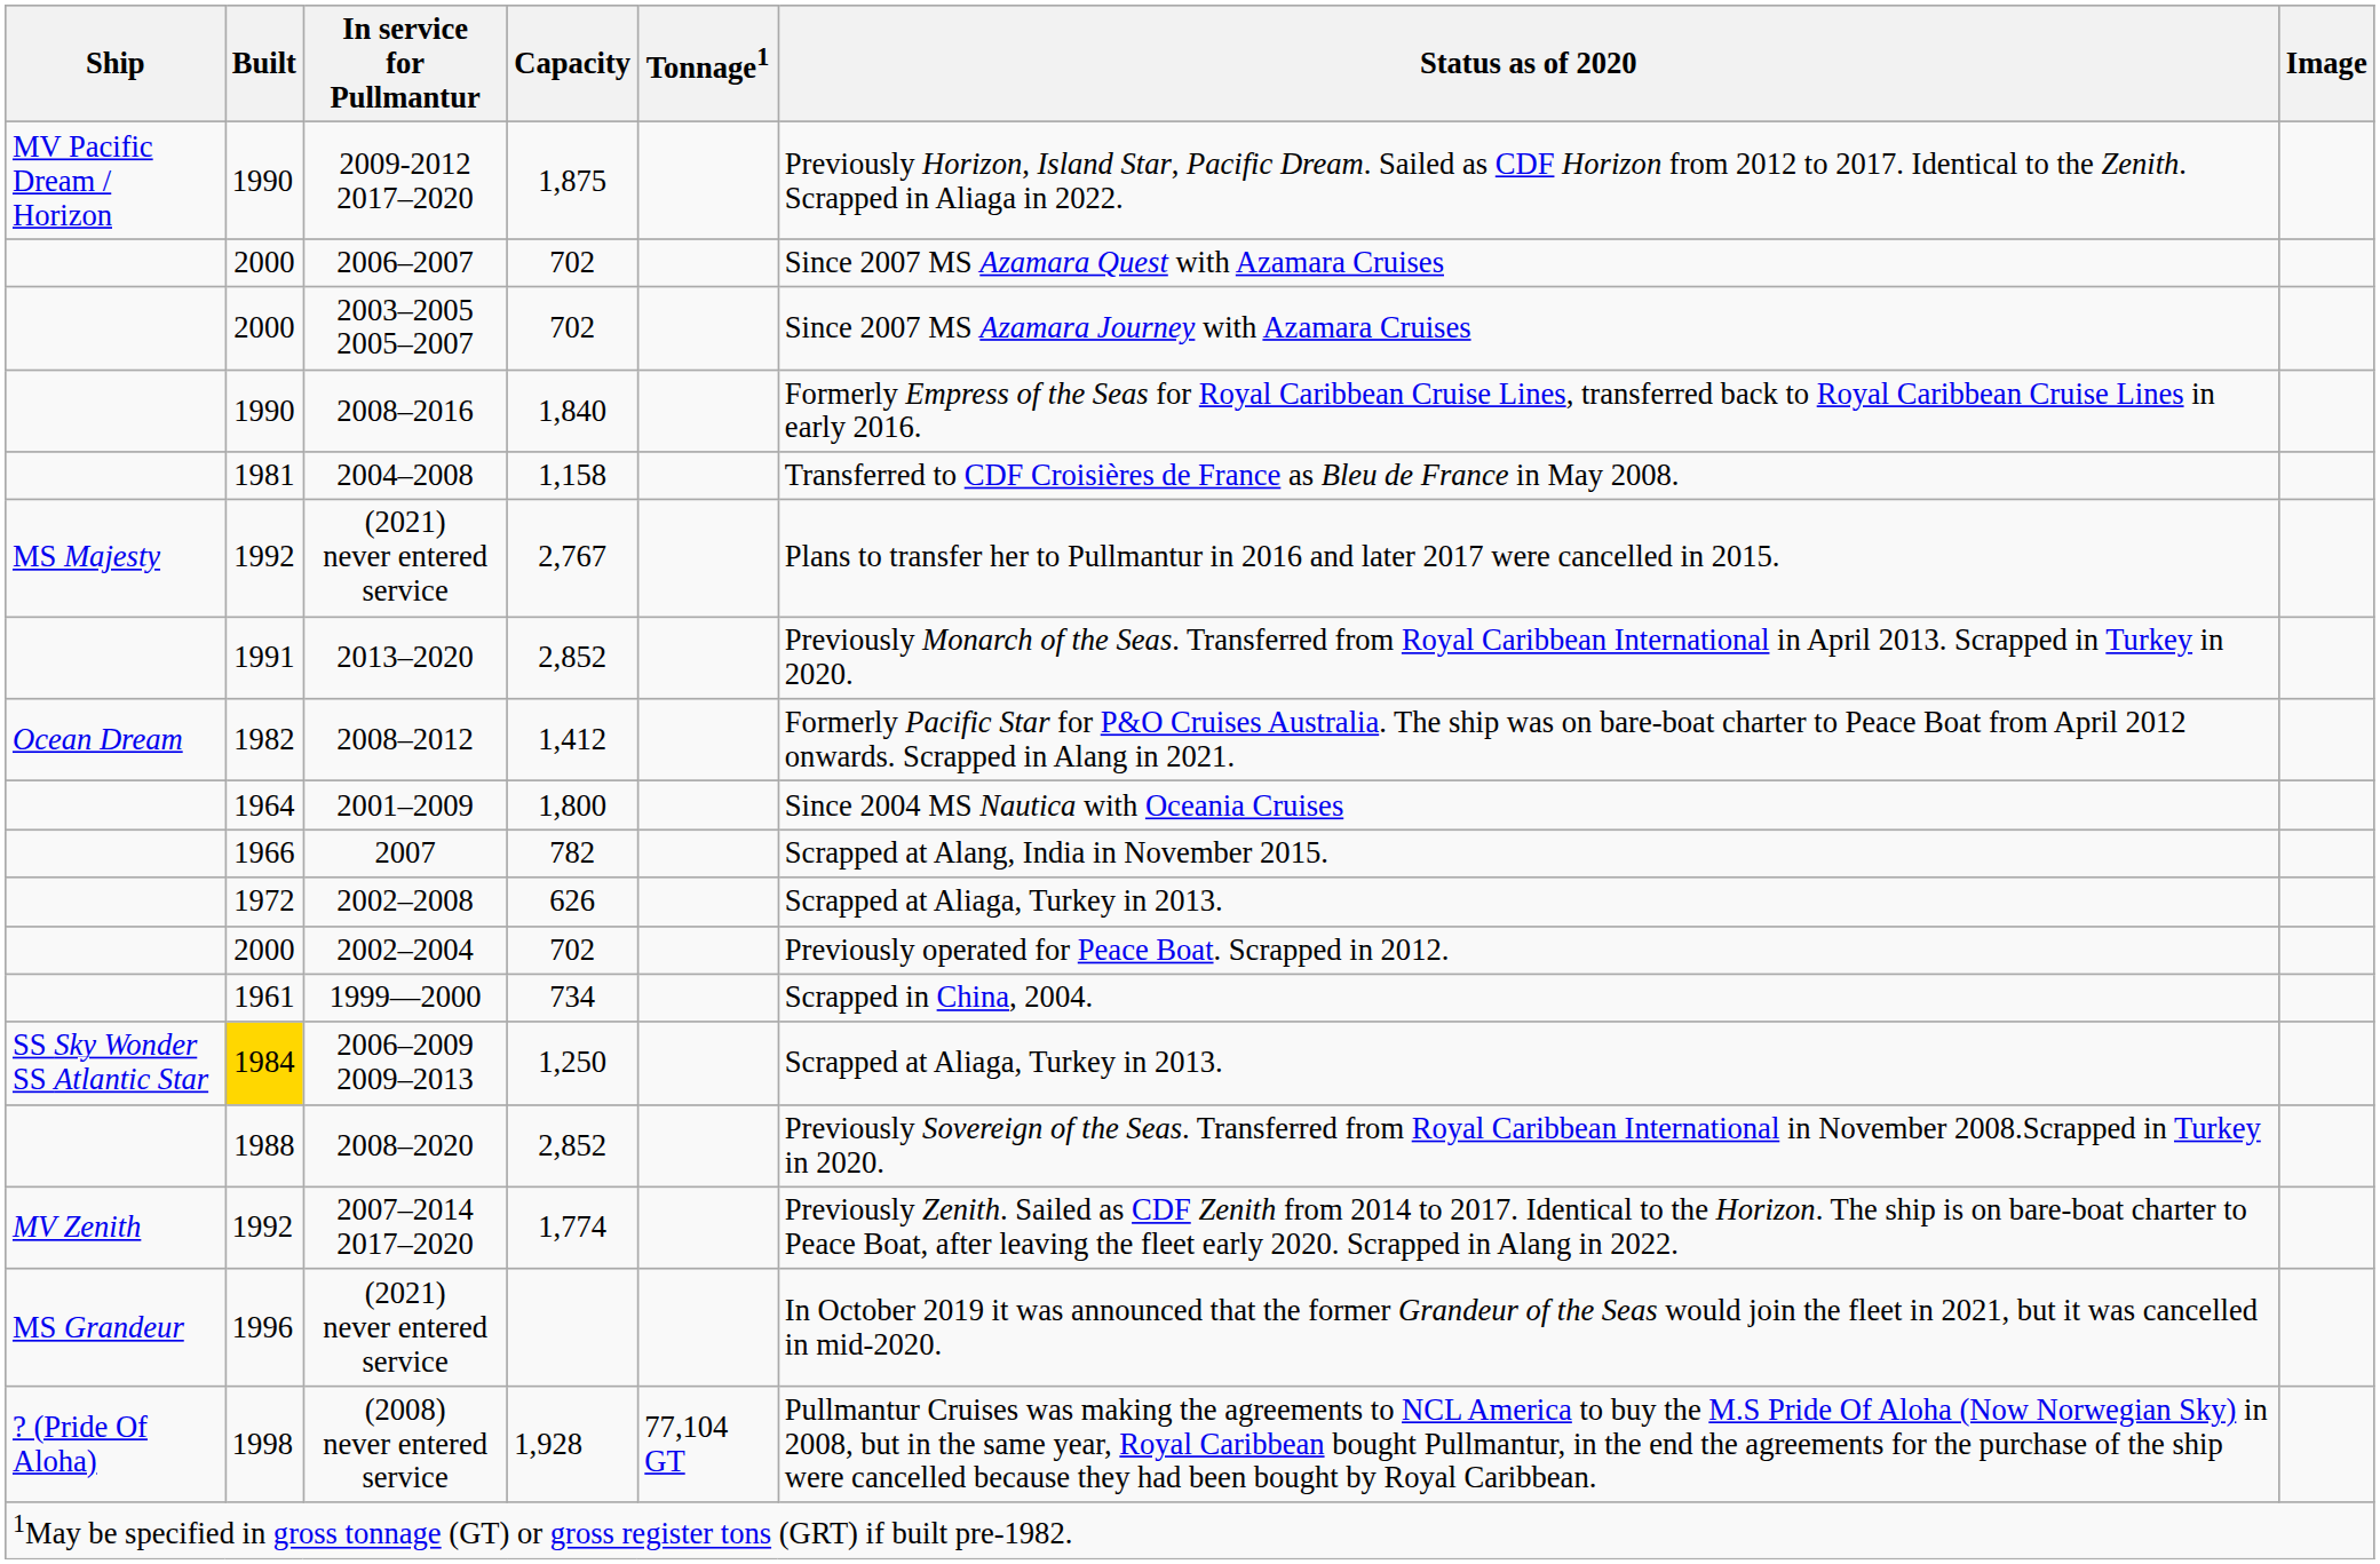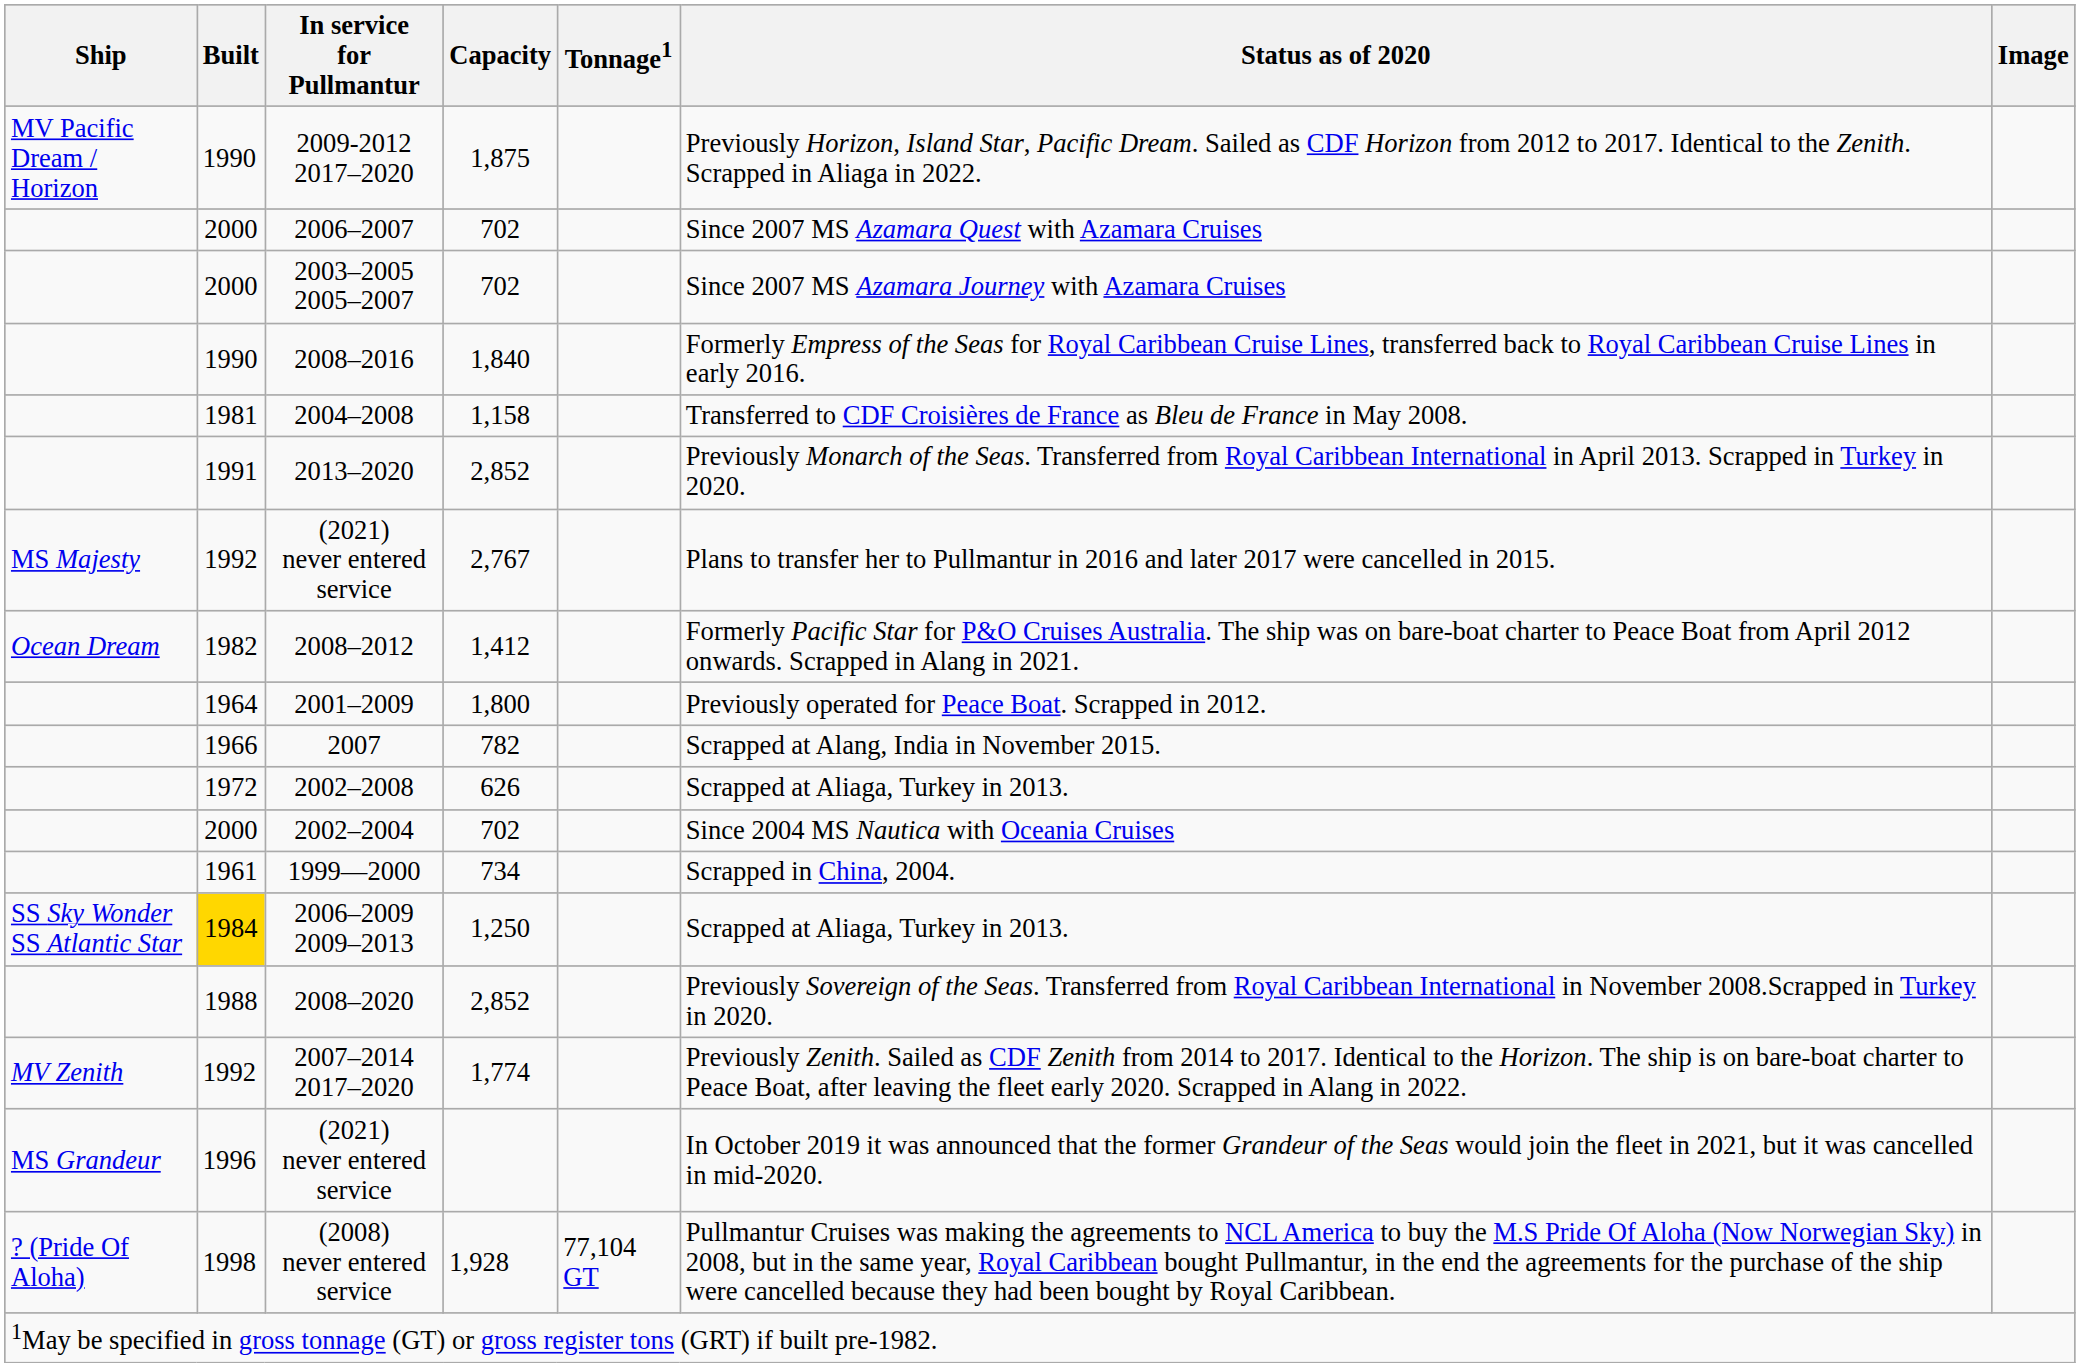 <table class="wikitable sortable">
 <tr>
 <th>Ship</th>
 <th>Built</th>
 <th>In service<br>for Pullmantur</th>
 <th>Capacity</th>
 <th>Tonnage<sup>1</sup></th>
 <th>Status as of 2020</th>
 <th>Image</th>
 </tr>
 <tr>
 <td><a href='#'>MV Pacific Dream / Horizon</a></td>
 <td>1990</td>
 <td align="Center">2009-2012<br>2017–2020</td>
 <td style="text-align:Center;">1,875</td>
 <td></td>
 <td>Previously <em>Horizon</em>, <em>Island Star</em>, <em>Pacific Dream</em>. Sailed as <a href='#'>CDF</a> <em>Horizon</em> from 2012 to 2017. Identical to the <em>Zenith</em>. Scrapped in Aliaga in 2022.</td>
 <td></td>
 </tr>
 <tr>
 <td></td>
 <td align="Center">2000</td>
 <td align="Center">2006–2007</td>
 <td style="text-align:Center;">702</td>
 <td></td>
 <td>Since 2007 MS <em><a href='#'>Azamara Quest</a></em> with <a href='#'>Azamara Cruises</a></td>
 <td></td>
 </tr>
 <tr>
 <td><br></td>
 <td align="Center">2000</td>
 <td align="Center">2003–2005<br>2005–2007</td>
 <td style="text-align:Center;">702</td>
 <td></td>
 <td>Since 2007 MS <em><a href='#'>Azamara Journey</a></em> with <a href='#'>Azamara Cruises</a></td>
 <td></td>
 </tr>
 <tr>
 <td></td>
 <td align="Center">1990</td>
 <td align="Center">2008–2016</td>
 <td style="text-align:Center;">1,840</td>
 <td></td>
 <td>Formerly <em>Empress of the Seas</em> for <a href='#'>Royal Caribbean Cruise Lines</a>, transferred back to <a href='#'>Royal Caribbean Cruise Lines</a> in early 2016.</td>
 <td></td>
 </tr>
 <tr>
 <td></td>
 <td align="Center">1981</td>
 <td align="Center">2004–2008</td>
 <td style="text-align:Center;">1,158</td>
 <td></td>
 <td>Transferred to <a href='#'>CDF Croisières de France</a> as <em>Bleu de France</em> in May 2008.</td>
 <td></td>
 </tr>
 <tr>
+<td></td>
+<td align="Center">1991</td>
+<td align="Center">2013–2020</td>
+<td style="text-align:Center;">2,852</td>
+<td></td>
+<td>Previously <em>Monarch of the Seas</em>. Transferred from <a href='#'>Royal Caribbean International</a> in April 2013. Scrapped in <a href='#'>Turkey</a> in 2020.</td>
+<td></td>
+</tr>
+<tr>
 <td><a href='#'>MS <em>Majesty</em></a></td>
 <td align="Center">1992</td>
 <td align="Center">(2021)<br>never entered service</td>
 <td style="text-align:Center;">2,767</td>
 <td align="left"></td>
 <td>Plans to transfer her to Pullmantur in 2016 and later 2017 were cancelled in 2015.</td>
-<td></td>
-</tr>
-<tr>
-<td></td>
-<td align="Center">1991</td>
-<td align="Center">2013–2020</td>
-<td style="text-align:Center;">2,852</td>
-<td></td>
-<td>Previously <em>Monarch of the Seas</em>. Transferred from <a href='#'>Royal Caribbean International</a> in April 2013. Scrapped in <a href='#'>Turkey</a> in 2020.</td>
 <td></td>
 </tr>
 <tr>
 <td><em><a href='#'>Ocean Dream</a></em></td>
 <td align="Center">1982</td>
 <td align="Center">2008–2012</td>
 <td style="text-align:Center;">1,412</td>
 <td></td>
 <td>Formerly <em>Pacific Star</em> for <a href='#'>P&O Cruises Australia</a>. The ship was on bare-boat charter to Peace Boat from April 2012 onwards. Scrapped in Alang in 2021.</td>
 <td></td>
 </tr>
 <tr>
 <td></td>
 <td align="Center">1964</td>
 <td align="Center">2001–2009</td>
 <td style="text-align:Center;">1,800</td>
 <td></td>
-<td>Since 2004 MS <em>Nautica</em> with <a href='#'>Oceania Cruises</a></td>
+<td>Previously operated for <a href='#'>Peace Boat</a>. Scrapped in 2012.</td>
 <td></td>
 </tr>
 <tr>
 <td></td>
 <td align="Center">1966</td>
 <td align="Center">2007</td>
 <td style="text-align:Center;">782</td>
 <td></td>
 <td>Scrapped at Alang, India in November 2015.</td>
 <td></td>
 </tr>
 <tr>
 <td></td>
 <td align="Center">1972</td>
 <td align="Center">2002–2008</td>
 <td style="text-align:Center;">626</td>
 <td></td>
 <td>Scrapped at Aliaga, Turkey in 2013.</td>
 <td></td>
 </tr>
 <tr>
 <td></td>
 <td align="Center">2000</td>
 <td align="Center">2002–2004</td>
 <td style="text-align:Center;">702</td>
 <td></td>
-<td>Previously operated for <a href='#'>Peace Boat</a>. Scrapped in 2012.</td>
+<td>Since 2004 MS <em>Nautica</em> with <a href='#'>Oceania Cruises</a></td>
 <td></td>
 </tr>
 <tr>
 <td></td>
 <td align="Center">1961</td>
 <td style="text-align:Center;">1999—2000</td>
 <td style="text-align:Center;">734</td>
 <td></td>
 <td>Scrapped in <a href='#'>China</a>, 2004.</td>
 <td></td>
 </tr>
 <tr>
 <td><a href='#'>SS <em>Sky Wonder</em><br>SS <em>Atlantic Star</em></a></td>
 <td style="background: gold; text-align:Center;">1984</td>
 <td align="Center">2006–2009<br>2009–2013</td>
 <td style="text-align:Center;">1,250</td>
 <td></td>
 <td>Scrapped at Aliaga, Turkey in 2013.</td>
 <td> </td>
 </tr>
 <tr>
 <td></td>
 <td align="Center">1988</td>
 <td align="Center">2008–2020</td>
 <td style="text-align:Center;">2,852</td>
 <td></td>
 <td>Previously <em>Sovereign of the Seas</em>. Transferred from <a href='#'>Royal Caribbean International</a> in November 2008.Scrapped in <a href='#'>Turkey</a> in 2020.</td>
 <td></td>
 </tr>
 <tr>
 <td><em><a href='#'>MV Zenith</a></em></td>
 <td>1992</td>
 <td align="Center">2007–2014<br>2017–2020</td>
 <td style="text-align:Center;">1,774</td>
 <td></td>
 <td>Previously <em>Zenith</em>. Sailed as <a href='#'>CDF</a> <em>Zenith</em> from 2014 to 2017. Identical to the <em>Horizon</em>. The ship is on bare-boat charter to Peace Boat, after leaving the fleet early 2020. Scrapped in Alang in 2022.</td>
 <td></td>
 </tr>
 <tr>
 <td><a href='#'>MS <em>Grandeur</em></a></td>
 <td>1996</td>
 <td align="Center">(2021)<br>never entered service</td>
 <td style="text-align:Center;"></td>
 <td></td>
 <td>In October 2019 it was announced that the former <em>Grandeur of the Seas</em> would join the fleet in 2021, but it was cancelled in mid-2020.</td>
 <td></td>
 </tr>
 <tr>
 <td><a href='#'>? (Pride Of Aloha)</a></td>
 <td>1998</td>
 <td align="Center">(2008)<br>never entered service</td>
 <td>1,928</td>
 <td>77,104 <a href='#'>GT</a></td>
 <td>Pullmantur Cruises was making the agreements to <a href='#'>NCL America</a> to buy the <a href='#'>M.S Pride Of Aloha (Now Norwegian Sky)</a> in 2008, but in the same year, <a href='#'>Royal Caribbean</a> bought Pullmantur, in the end the agreements for the purchase of the ship were cancelled because they had been bought by Royal Caribbean.</td>
 <td></td>
 </tr>
 <tr>
 <td colspan="7"><sup>1</sup>May be specified in <a href='#'>gross tonnage</a> (GT) or <a href='#'>gross register tons</a> (GRT) if built pre-1982.</td>
 </tr>
 </table>
